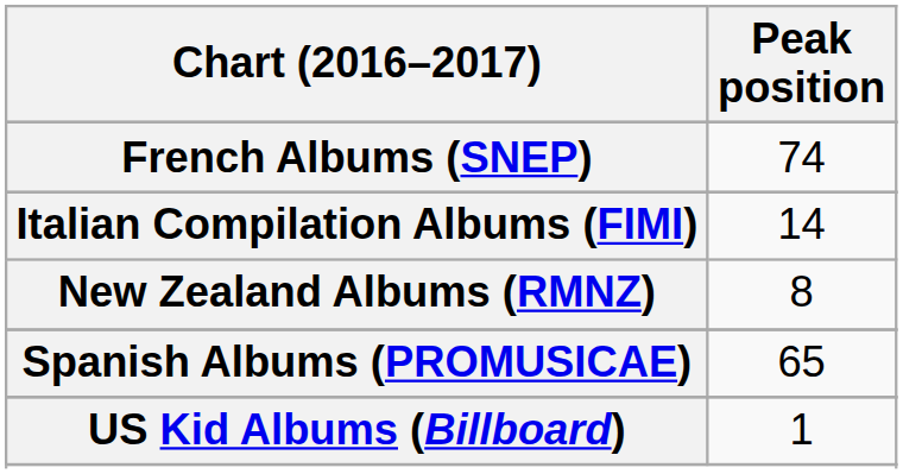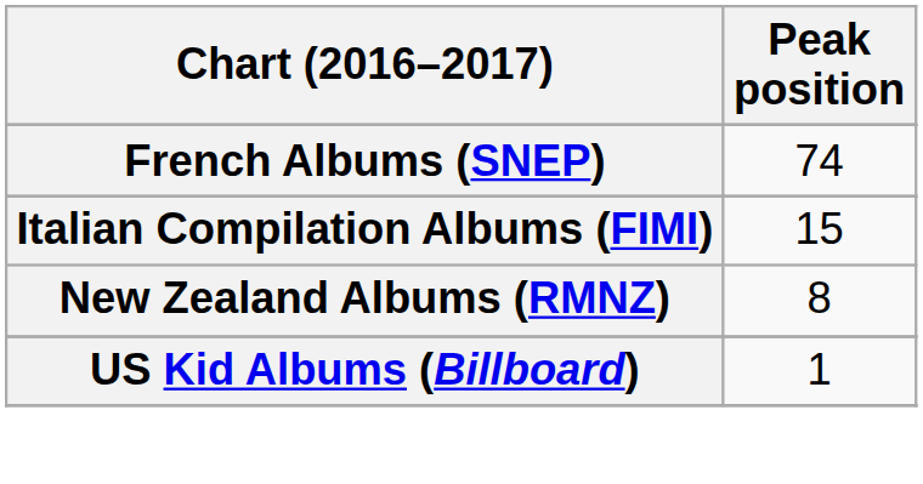 <table class="wikitable sortable plainrowheaders" style="text-align:center">
 <tr>
 <th scope="col">Chart (2016–2017)</th>
 <th scope="col">Peak<br> position</th>
 </tr>
 <tr>
 </tr>
 <tr>
 </tr>
 <tr>
 </tr>
 <tr>
 </tr>
 <tr>
 </tr>
 <tr>
 <th scope="row">French Albums (<a href='#'>SNEP</a>)</th>
 <td>74</td>
 </tr>
 <tr>
 </tr>
 <tr>
 </tr>
 <tr>
 <th scope="row">Italian Compilation Albums (<a href='#'>FIMI</a>)</th>
-<td>14</td>
+<td>15</td>
 </tr>
 <tr>
 <th scope="row">New Zealand Albums (<a href='#'>RMNZ</a>)</th>
 <td>8</td>
 </tr>
 <tr>
 </tr>
 <tr>
-</tr>
-<tr>
-<th scope="row">Spanish Albums (<a href='#'>PROMUSICAE</a>)</th>
-<td>65</td>
 </tr>
 <tr>
 </tr>
 <tr>
 </tr>
 <tr>
 </tr>
 <tr>
 </tr>
 <tr>
 <th scope="row">US <a href='#'>Kid Albums</a> (<em><a href='#'>Billboard</a></em>)</th>
 <td>1</td>
 </tr>
 <tr>
 </tr>
 <tr>
 </tr>
 </table>
